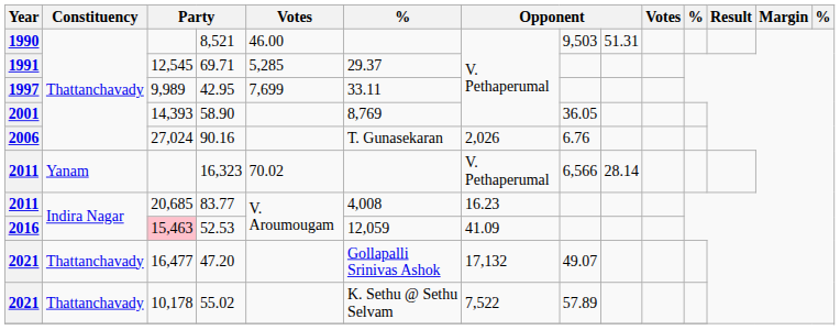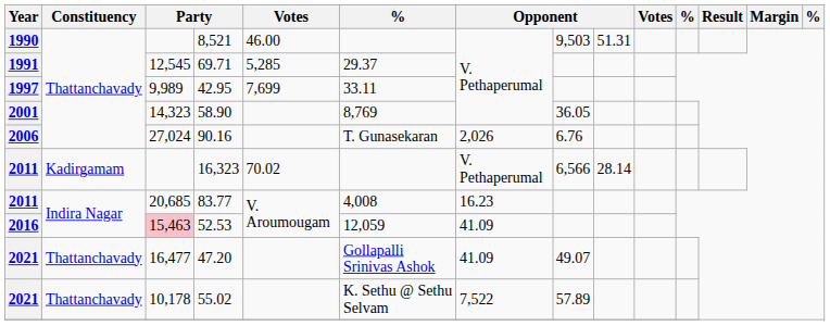 <table class="sortable wikitable">
 <tr>
 <th>Year</th>
 <th>Constituency</th>
 <th colspan="2">Party</th>
 <th>Votes</th>
 <th>%</th>
 <th colspan="3">Opponent</th>
 <th>Votes</th>
 <th>%</th>
 <th>Result</th>
 <th>Margin</th>
 <th>%</th>
 </tr>
 <tr>
 <th><a href='#'>1990</a></th>
 <td rowspan=5><a href='#'>Thattanchavady</a></td>
 <td></td>
 <td>8,521</td>
 <td>46.00</td>
 <td></td>
 <td rowspan=4>V. Pethaperumal</td>
 <td>9,503</td>
 <td>51.31</td>
 <td></td>
 <td></td>
 <td></td>
 </tr>
 <tr>
 <th><a href='#'>1991</a></th>
 <td>12,545</td>
 <td>69.71</td>
 <td>5,285</td>
 <td>29.37</td>
 <td></td>
 <td></td>
 <td></td>
 </tr>
 <tr>
 <th><a href='#'>1997</a></th>
 <td>9,989</td>
 <td>42.95</td>
 <td>7,699</td>
 <td>33.11</td>
 <td></td>
 <td></td>
 <td></td>
 </tr>
 <tr>
 <th><a href='#'>2001</a></th>
-<td>14,393</td>
+<td>14,323</td>
 <td>58.90</td>
 <td></td>
 <td>8,769</td>
 <td>36.05</td>
 <td></td>
 <td></td>
 <td></td>
 </tr>
 <tr>
 <th><a href='#'>2006</a></th>
 <td>27,024</td>
 <td>90.16</td>
 <td></td>
 <td>T. Gunasekaran</td>
 <td>2,026</td>
 <td>6.76</td>
 <td></td>
 <td></td>
 <td></td>
 </tr>
 <tr>
 <th><a href='#'>2011</a></th>
-<td><a href='#'>Yanam</a></td>
+<td><a href='#'>Kadirgamam</a></td>
 <td></td>
 <td>16,323</td>
 <td>70.02</td>
 <td></td>
 <td>V. Pethaperumal</td>
 <td>6,566</td>
 <td>28.14</td>
 <td></td>
 <td></td>
 <td></td>
 </tr>
 <tr>
 <th><a href='#'>2011</a></th>
 <td rowspan=2><a href='#'>Indira Nagar</a></td>
 <td>20,685</td>
 <td>83.77</td>
 <td rowspan=2>V. Aroumougam</td>
 <td>4,008</td>
 <td>16.23</td>
 <td></td>
 <td></td>
 <td></td>
 </tr>
 <tr>
 <th><a href='#'>2016</a></th>
 <td style="background: pink;">15,463</td>
 <td>52.53</td>
 <td>12,059</td>
 <td>41.09</td>
 <td></td>
 <td></td>
 <td></td>
 </tr>
 <tr>
 <th><a href='#'>2021</a></th>
 <td><a href='#'>Thattanchavady</a></td>
 <td>16,477</td>
 <td>47.20</td>
 <td></td>
 <td><a href='#'>Gollapalli Srinivas Ashok</a></td>
-<td>17,132</td>
+<td>41.09</td>
 <td>49.07</td>
 <td></td>
 <td></td>
 <td></td>
 </tr>
 <tr>
 <th><a href='#'>2021</a></th>
 <td><a href='#'>Thattanchavady</a></td>
 <td>10,178</td>
 <td>55.02</td>
 <td></td>
 <td>K. Sethu @ Sethu Selvam</td>
 <td>7,522</td>
 <td>57.89</td>
 <td></td>
 <td></td>
 <td></td>
 </tr>
 <tr>
 </tr>
 </table>
